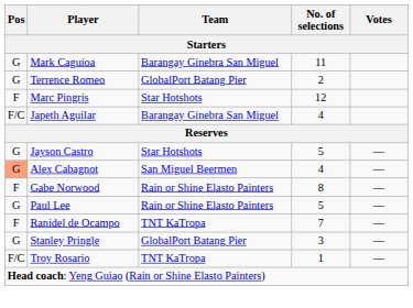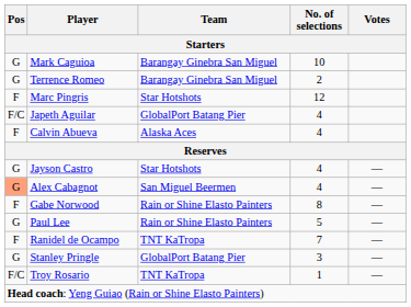 <table class="wikitable" style="text-align:center">
 <tr>
 <th scope="col" width="25px">Pos</th>
 <th scope="col" width="150px">Player</th>
 <th scope="col" width="210px">Team</th>
 <th scope="col" width="75px">No. of selections</th>
 <th scope="col" width="75px">Votes</th>
 </tr>
 <tr>
 <th scope="col" colspan="5">Starters</th>
 </tr>
 <tr>
 <td>G</td>
 <td style="text-align:left"><a href='#'>Mark Caguioa</a></td>
 <td style="text-align:left"><a href='#'>Barangay Ginebra San Miguel</a></td>
-<td>11</td>
+<td>10</td>
 <td></td>
 </tr>
 <tr>
 <td>G</td>
 <td style="text-align:left"><a href='#'>Terrence Romeo</a></td>
-<td style="text-align:left"><a href='#'>GlobalPort Batang Pier</a></td>
+<td style="text-align:left"><a href='#'>Barangay Ginebra San Miguel</a></td>
 <td>2</td>
 <td></td>
 </tr>
 <tr>
 <td>F</td>
 <td style="text-align:left"><a href='#'>Marc Pingris</a></td>
 <td style="text-align:left"><a href='#'>Star Hotshots</a></td>
 <td>12</td>
 <td></td>
 </tr>
 <tr>
 <td>F/C</td>
 <td style="text-align:left"><a href='#'>Japeth Aguilar</a></td>
-<td style="text-align:left"><a href='#'>Barangay Ginebra San Miguel</a></td>
+<td style="text-align:left"><a href='#'>GlobalPort Batang Pier</a></td>
+<td>4</td>
+<td></td>
+</tr>
+<tr>
+<td>F</td>
+<td style="text-align:left"><a href='#'>Calvin Abueva</a></td>
+<td style="text-align:left"><a href='#'>Alaska Aces</a></td>
 <td>4</td>
 <td></td>
 </tr>
 <tr>
 <th scope="col" colspan="5">Reserves</th>
 </tr>
 <tr>
 <td>G</td>
 <td style="text-align:left"><a href='#'>Jayson Castro</a></td>
 <td style="text-align:left"><a href='#'>Star Hotshots</a></td>
-<td>5</td>
+<td>4</td>
 <td>—</td>
 </tr>
 <tr>
 <td style="background: lightsalmon;">G</td>
 <td style="text-align:left"><a href='#'>Alex Cabagnot</a></td>
 <td style="text-align:left"><a href='#'>San Miguel Beermen</a></td>
 <td>4</td>
 <td>—</td>
 </tr>
 <tr>
 <td>F</td>
 <td style="text-align:left"><a href='#'>Gabe Norwood</a></td>
 <td style="text-align:left"><a href='#'>Rain or Shine Elasto Painters</a></td>
 <td>8</td>
 <td>—</td>
 </tr>
 <tr>
 <td>G</td>
 <td style="text-align:left"><a href='#'>Paul Lee</a></td>
 <td style="text-align:left"><a href='#'>Rain or Shine Elasto Painters</a></td>
 <td>5</td>
 <td>—</td>
 </tr>
 <tr>
 <td>F</td>
 <td style="text-align:left"><a href='#'>Ranidel de Ocampo</a></td>
 <td style="text-align:left"><a href='#'>TNT KaTropa</a></td>
 <td>7</td>
 <td>—</td>
 </tr>
 <tr>
 <td>G</td>
 <td style="text-align:left"><a href='#'>Stanley Pringle</a></td>
 <td style="text-align:left"><a href='#'>GlobalPort Batang Pier</a></td>
 <td>3</td>
 <td>—</td>
 </tr>
 <tr>
 <td>F/C</td>
 <td style="text-align:left"><a href='#'>Troy Rosario</a></td>
 <td style="text-align:left"><a href='#'>TNT KaTropa</a></td>
 <td>1</td>
 <td>—</td>
 </tr>
 <tr>
 <td style="text-align:left" colspan="5"><strong>Head coach</strong>: <a href='#'>Yeng Guiao</a> (<a href='#'>Rain or Shine Elasto Painters</a>)</td>
 </tr>
 </table>
